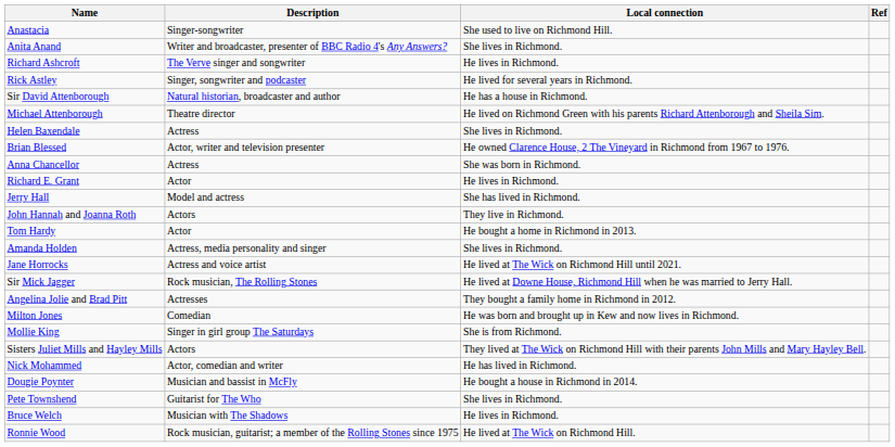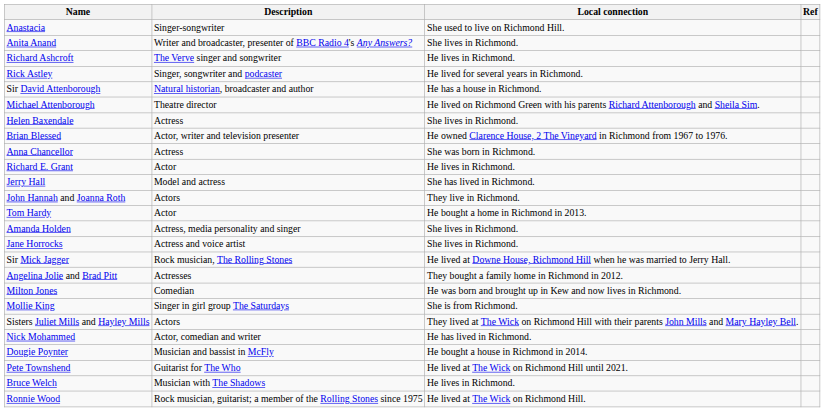 <table class="wikitable sortable">
 <tr>
 <th width=>Name</th>
 <th width=>Description</th>
 <th width=>Local connection</th>
 <th width=>Ref</th>
 </tr>
 <tr>
 <td><a href='#'>Anastacia</a></td>
 <td>Singer-songwriter</td>
 <td>She used to live on Richmond Hill.</td>
 <td></td>
 </tr>
 <tr>
 <td><a href='#'>Anita Anand</a></td>
 <td>Writer and broadcaster, presenter of <a href='#'>BBC Radio 4</a>'s <em><a href='#'>Any Answers?</a></em></td>
 <td>She lives in Richmond.</td>
 <td></td>
 </tr>
 <tr>
 <td><a href='#'>Richard Ashcroft</a></td>
 <td><a href='#'>The Verve</a> singer and songwriter</td>
 <td>He lives in Richmond.</td>
 <td></td>
 </tr>
 <tr>
 <td><a href='#'>Rick Astley</a></td>
 <td>Singer, songwriter and <a href='#'>podcaster</a></td>
 <td>He lived for several years in Richmond.</td>
 <td></td>
 </tr>
 <tr>
 <td>Sir <a href='#'>David Attenborough</a></td>
 <td><a href='#'>Natural historian</a>, broadcaster and author</td>
 <td>He has a house in Richmond.</td>
 <td></td>
 </tr>
 <tr>
 <td><a href='#'>Michael Attenborough</a></td>
 <td>Theatre director</td>
 <td>He lived on Richmond Green with his parents <a href='#'>Richard Attenborough</a> and <a href='#'>Sheila Sim</a>.</td>
 <td></td>
 </tr>
 <tr>
 <td><a href='#'>Helen Baxendale</a></td>
 <td>Actress</td>
 <td>She lives in Richmond.</td>
 <td></td>
 </tr>
 <tr>
 <td><a href='#'>Brian Blessed</a></td>
 <td>Actor, writer and television presenter</td>
 <td>He owned <a href='#'>Clarence House, 2 The Vineyard</a> in Richmond from 1967 to 1976.</td>
 <td></td>
 </tr>
 <tr>
 <td><a href='#'>Anna Chancellor</a></td>
 <td>Actress</td>
 <td>She was born in Richmond.</td>
 <td></td>
 </tr>
 <tr>
 <td><a href='#'>Richard E. Grant</a></td>
 <td>Actor</td>
 <td>He lives in Richmond.</td>
 <td></td>
 </tr>
 <tr>
 <td><a href='#'>Jerry Hall</a></td>
 <td>Model and actress</td>
 <td>She has lived in Richmond.</td>
 <td></td>
 </tr>
 <tr>
 <td><a href='#'>John Hannah</a> and <a href='#'>Joanna Roth</a></td>
 <td>Actors</td>
 <td>They live in Richmond.</td>
 <td></td>
 </tr>
 <tr>
 <td><a href='#'>Tom Hardy</a></td>
 <td>Actor</td>
 <td>He bought a home in Richmond in 2013.</td>
 <td></td>
 </tr>
 <tr>
 <td><a href='#'>Amanda Holden</a></td>
 <td>Actress, media personality and singer</td>
 <td>She lives in Richmond.</td>
 <td></td>
 </tr>
 <tr>
 <td><a href='#'>Jane Horrocks</a></td>
 <td>Actress and voice artist</td>
-<td>He lived at <a href='#'>The Wick</a> on Richmond Hill until 2021.</td>
+<td>She lives in Richmond.</td>
 <td></td>
 </tr>
 <tr>
 <td>Sir <a href='#'>Mick Jagger</a></td>
 <td>Rock musician, <a href='#'>The Rolling Stones</a></td>
 <td>He lived at <a href='#'>Downe House, Richmond Hill</a> when he was married to Jerry Hall.</td>
 <td></td>
 </tr>
 <tr>
 <td><a href='#'>Angelina Jolie</a> and <a href='#'>Brad Pitt</a></td>
 <td>Actresses</td>
 <td>They bought a family home in Richmond in 2012.</td>
 <td></td>
 </tr>
 <tr>
 <td><a href='#'>Milton Jones</a></td>
 <td>Comedian</td>
 <td>He was born and brought up in Kew and now lives in Richmond.</td>
 <td></td>
 </tr>
 <tr>
 <td><a href='#'>Mollie King</a></td>
 <td>Singer in girl group <a href='#'>The Saturdays</a></td>
 <td>She is from Richmond.</td>
 <td></td>
 </tr>
 <tr>
 <td>Sisters <a href='#'>Juliet Mills</a> and <a href='#'>Hayley Mills</a></td>
 <td>Actors</td>
 <td>They lived at <a href='#'>The Wick</a> on Richmond Hill with their parents <a href='#'>John Mills</a> and <a href='#'>Mary Hayley Bell</a>.</td>
 <td></td>
 </tr>
 <tr>
 <td><a href='#'>Nick Mohammed</a></td>
 <td>Actor, comedian and writer</td>
 <td>He has lived in Richmond.</td>
 <td></td>
 </tr>
 <tr>
 <td><a href='#'>Dougie Poynter</a></td>
 <td>Musician and bassist in <a href='#'>McFly</a></td>
 <td>He bought a house in Richmond in 2014.</td>
 <td></td>
 </tr>
 <tr>
 <td><a href='#'>Pete Townshend</a></td>
 <td>Guitarist for <a href='#'>The Who</a></td>
-<td>She lives in Richmond.</td>
+<td>He lived at <a href='#'>The Wick</a> on Richmond Hill until 2021.</td>
 <td></td>
 </tr>
 <tr>
 <td><a href='#'>Bruce Welch</a></td>
 <td>Musician with <a href='#'>The Shadows</a></td>
 <td>He lives in Richmond.</td>
 <td></td>
 </tr>
 <tr>
 <td><a href='#'>Ronnie Wood</a></td>
 <td>Rock musician, guitarist; a member of the <a href='#'>Rolling Stones</a> since 1975</td>
 <td>He lived at <a href='#'>The Wick</a> on Richmond Hill.</td>
 <td></td>
 </tr>
 </table>
